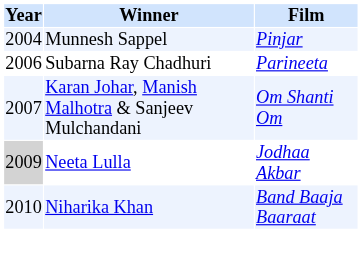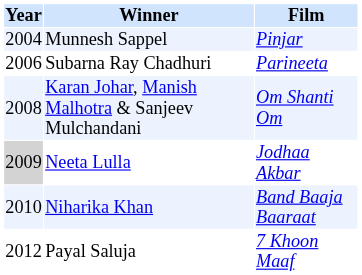 <table cellspacing="1" cellpadding="1" border="0" width="50%">
 <tr bgcolor="#d1e4fd">
 <th>Year</th>
 <th>Winner</th>
 <th>Film</th>
 </tr>
 <tr bgcolor=#edf3fe>
 <td>2004</td>
 <td>Munnesh Sappel</td>
 <td><em><a href='#'>Pinjar</a></em></td>
 </tr>
 <tr>
 <td>2006</td>
 <td>Subarna Ray Chadhuri</td>
 <td><em><a href='#'>Parineeta</a></em></td>
 </tr>
 <tr bgcolor=#edf3fe>
-<td>2007</td>
+<td>2008</td>
 <td><a href='#'>Karan Johar</a>, <a href='#'>Manish Malhotra</a> & Sanjeev Mulchandani</td>
 <td><em><a href='#'>Om Shanti Om</a></em></td>
 </tr>
 <tr>
 <td style="background: lightgrey;">2009</td>
 <td><a href='#'>Neeta Lulla</a></td>
 <td><em><a href='#'>Jodhaa Akbar</a></em></td>
 </tr>
 <tr bgcolor=#edf3fe>
 <td>2010</td>
 <td><a href='#'>Niharika Khan</a></td>
 <td><em><a href='#'>Band Baaja Baaraat</a></em></td>
 </tr>
+<tr>
+<td>2012</td>
+<td>Payal Saluja</td>
+<td><em><a href='#'>7 Khoon Maaf</a></em></td>
+</tr>
 </table>
